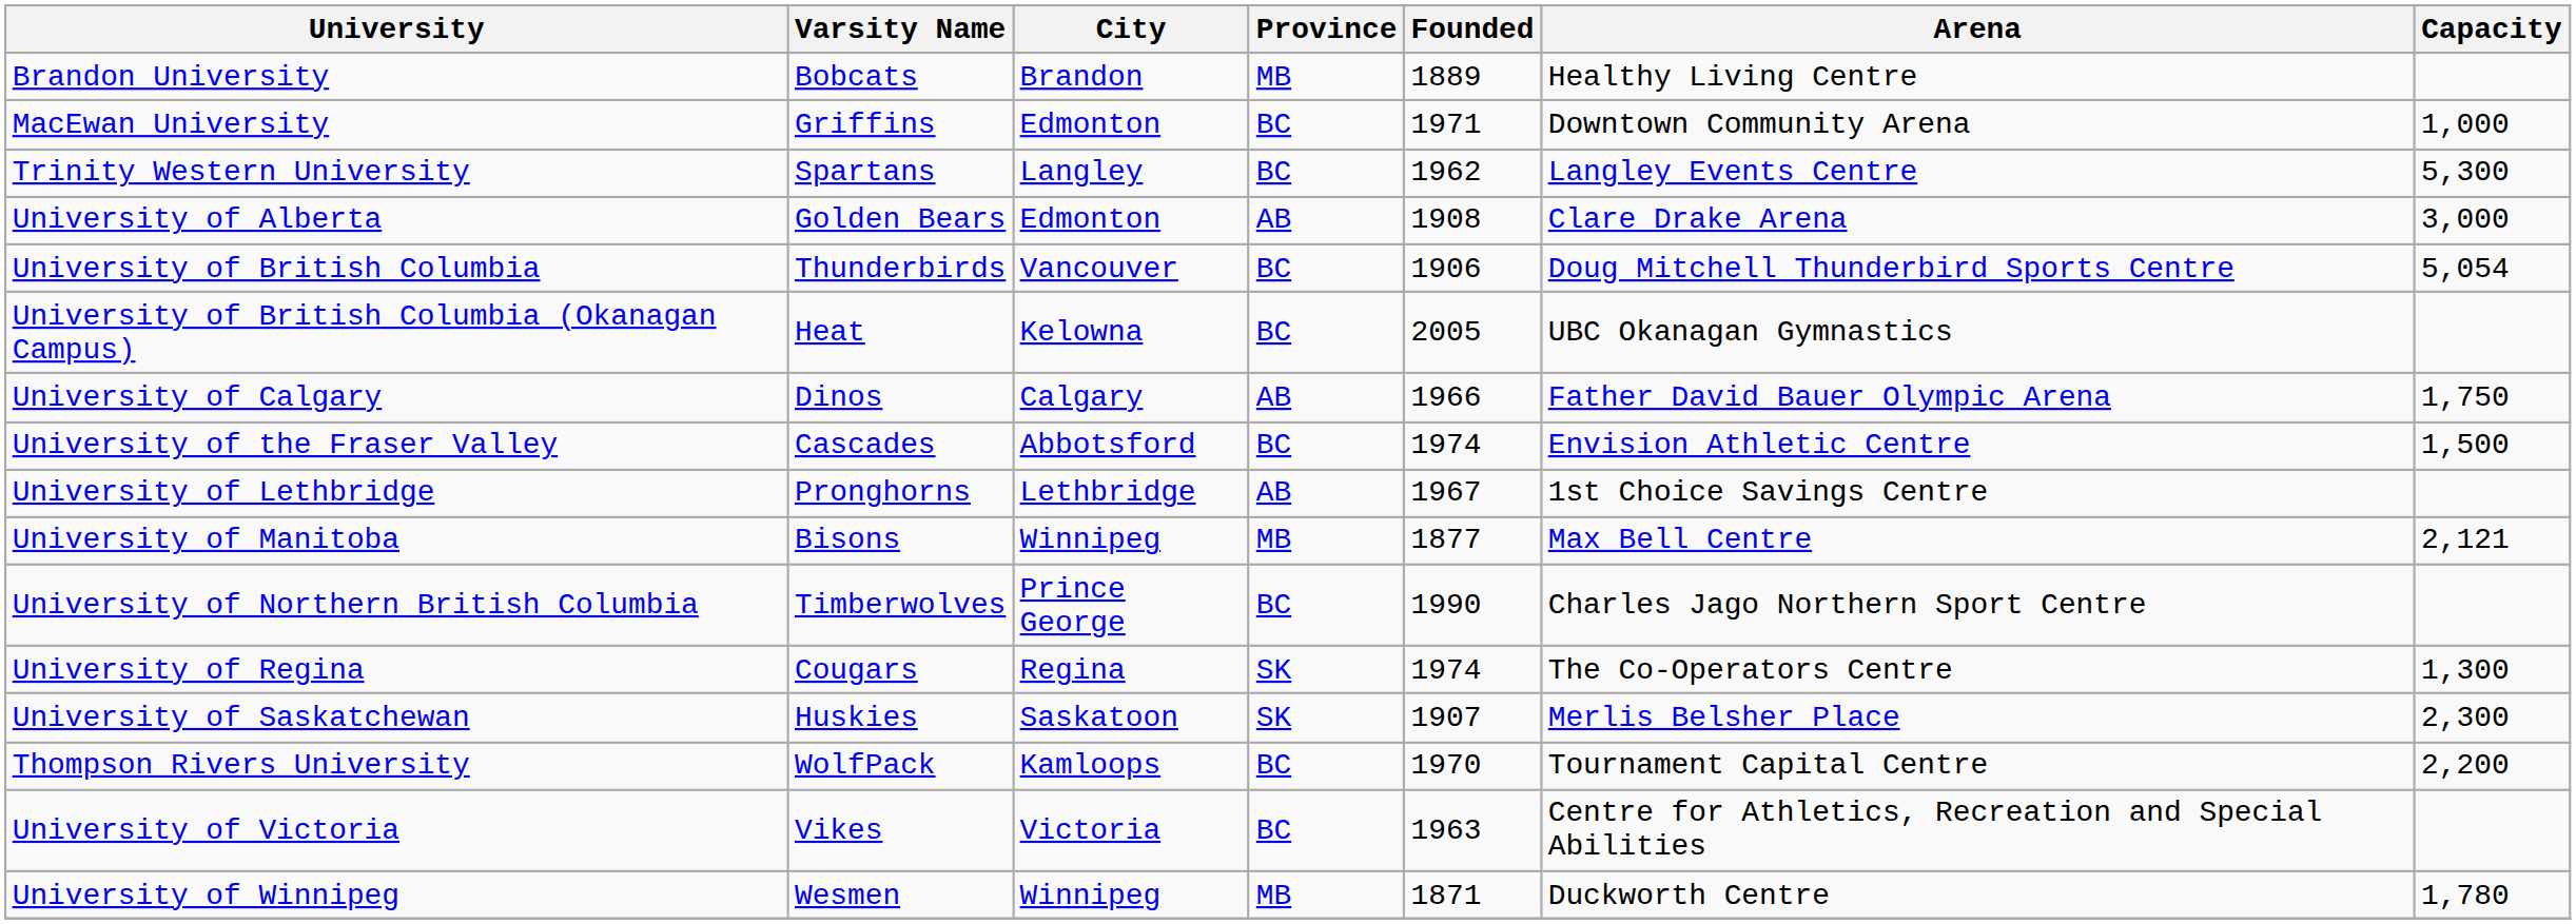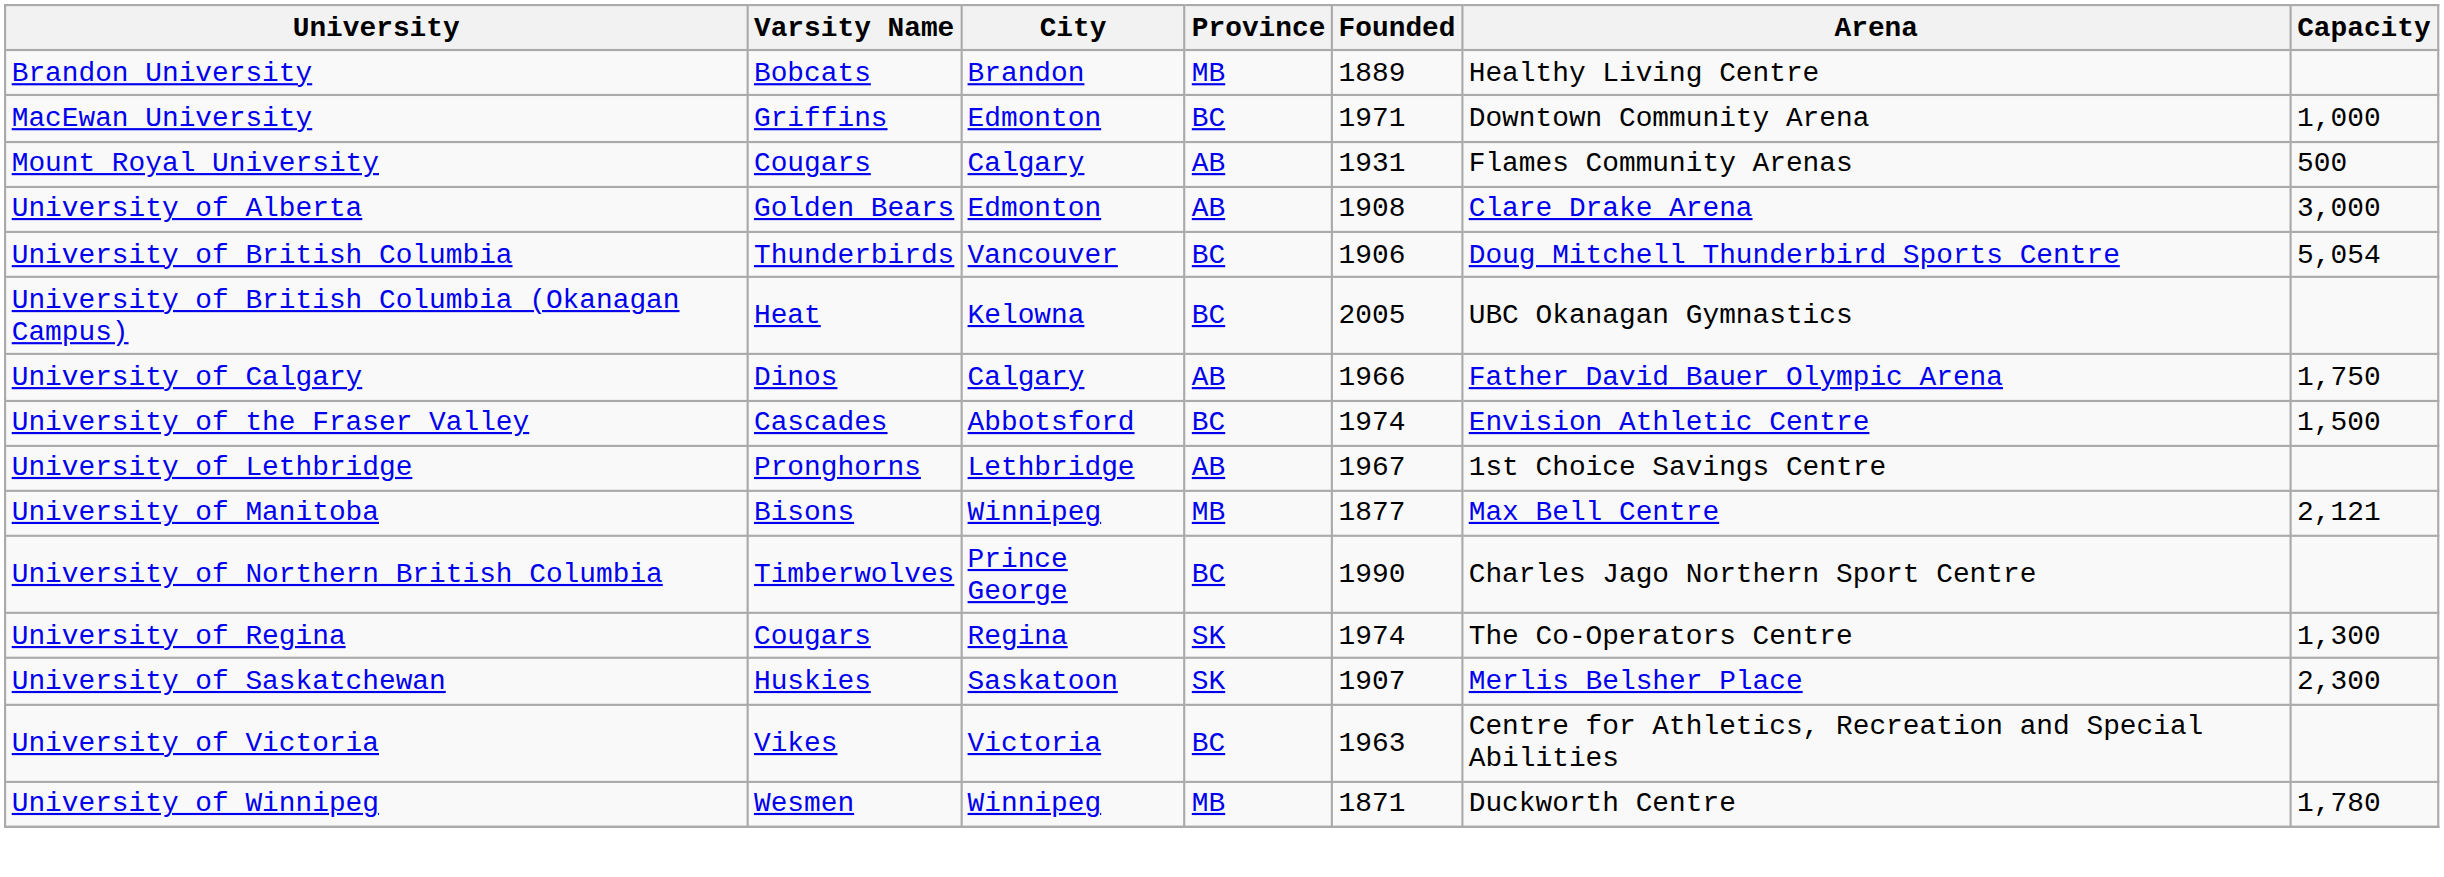 <table class="wikitable" width="90%">
 <tr>
 <th>University</th>
 <th>Varsity Name</th>
 <th>City</th>
 <th>Province</th>
 <th>Founded</th>
 <th>Arena</th>
 <th>Capacity</th>
 </tr>
 <tr>
 <td><a href='#'>Brandon University</a></td>
 <td><a href='#'>Bobcats</a></td>
 <td><a href='#'>Brandon</a></td>
 <td><a href='#'>MB</a></td>
 <td>1889</td>
 <td>Healthy Living Centre</td>
 <td></td>
 </tr>
 <tr>
 <td><a href='#'>MacEwan University</a></td>
 <td><a href='#'>Griffins</a></td>
 <td><a href='#'>Edmonton</a></td>
 <td><a href='#'>BC</a></td>
 <td>1971</td>
 <td>Downtown Community Arena</td>
 <td>1,000</td>
 </tr>
 <tr>
-<td><a href='#'>Trinity Western University</a></td>
-<td><a href='#'>Spartans</a></td>
-<td><a href='#'>Langley</a></td>
-<td><a href='#'>BC</a></td>
-<td>1962</td>
-<td><a href='#'>Langley Events Centre</a></td>
-<td>5,300</td>
+<td><a href='#'>Mount Royal University</a></td>
+<td><a href='#'>Cougars</a></td>
+<td><a href='#'>Calgary</a></td>
+<td><a href='#'>AB</a></td>
+<td>1931</td>
+<td>Flames Community Arenas</td>
+<td>500</td>
 </tr>
 <tr>
 <td><a href='#'>University of Alberta</a></td>
 <td><a href='#'>Golden Bears</a></td>
 <td><a href='#'>Edmonton</a></td>
 <td><a href='#'>AB</a></td>
 <td>1908</td>
 <td><a href='#'>Clare Drake Arena</a></td>
 <td>3,000</td>
 </tr>
 <tr>
 <td><a href='#'>University of British Columbia</a></td>
 <td><a href='#'>Thunderbirds</a></td>
 <td><a href='#'>Vancouver</a></td>
 <td><a href='#'>BC</a></td>
 <td>1906</td>
 <td><a href='#'>Doug Mitchell Thunderbird Sports Centre</a></td>
 <td>5,054</td>
 </tr>
 <tr>
 <td><a href='#'>University of British Columbia (Okanagan Campus)</a></td>
 <td><a href='#'>Heat</a></td>
 <td><a href='#'>Kelowna</a></td>
 <td><a href='#'>BC</a></td>
 <td>2005</td>
 <td>UBC Okanagan Gymnastics</td>
 <td></td>
 </tr>
 <tr>
 <td><a href='#'>University of Calgary</a></td>
 <td><a href='#'>Dinos</a></td>
 <td><a href='#'>Calgary</a></td>
 <td><a href='#'>AB</a></td>
 <td>1966</td>
 <td><a href='#'>Father David Bauer Olympic Arena</a></td>
 <td>1,750</td>
 </tr>
 <tr>
 <td><a href='#'>University of the Fraser Valley</a></td>
 <td><a href='#'>Cascades</a></td>
 <td><a href='#'>Abbotsford</a></td>
 <td><a href='#'>BC</a></td>
 <td>1974</td>
 <td><a href='#'>Envision Athletic Centre</a></td>
 <td>1,500</td>
 </tr>
 <tr>
 <td><a href='#'>University of Lethbridge</a></td>
 <td><a href='#'>Pronghorns</a></td>
 <td><a href='#'>Lethbridge</a></td>
 <td><a href='#'>AB</a></td>
 <td>1967</td>
 <td>1st Choice Savings Centre</td>
 <td></td>
 </tr>
 <tr>
 <td><a href='#'>University of Manitoba</a></td>
 <td><a href='#'>Bisons</a></td>
 <td><a href='#'>Winnipeg</a></td>
 <td><a href='#'>MB</a></td>
 <td>1877</td>
 <td><a href='#'>Max Bell Centre</a></td>
 <td>2,121</td>
 </tr>
 <tr>
 <td><a href='#'>University of Northern British Columbia</a></td>
 <td><a href='#'>Timberwolves</a></td>
 <td><a href='#'>Prince George</a></td>
 <td><a href='#'>BC</a></td>
 <td>1990</td>
 <td>Charles Jago Northern Sport Centre</td>
 <td></td>
 </tr>
 <tr>
 <td><a href='#'>University of Regina</a></td>
 <td><a href='#'>Cougars</a></td>
 <td><a href='#'>Regina</a></td>
 <td><a href='#'>SK</a></td>
 <td>1974</td>
 <td>The Co-Operators Centre</td>
 <td>1,300</td>
 </tr>
 <tr>
 <td><a href='#'>University of Saskatchewan</a></td>
 <td><a href='#'>Huskies</a></td>
 <td><a href='#'>Saskatoon</a></td>
 <td><a href='#'>SK</a></td>
 <td>1907</td>
 <td><a href='#'>Merlis Belsher Place</a></td>
 <td>2,300</td>
 </tr>
 <tr>
-<td><a href='#'>Thompson Rivers University</a></td>
-<td><a href='#'>WolfPack</a></td>
-<td><a href='#'>Kamloops</a></td>
-<td><a href='#'>BC</a></td>
-<td>1970</td>
-<td>Tournament Capital Centre</td>
-<td>2,200</td>
-</tr>
-<tr>
 <td><a href='#'>University of Victoria</a></td>
 <td><a href='#'>Vikes</a></td>
 <td><a href='#'>Victoria</a></td>
 <td><a href='#'>BC</a></td>
 <td>1963</td>
 <td>Centre for Athletics, Recreation and Special Abilities</td>
 <td></td>
 </tr>
 <tr>
 <td><a href='#'>University of Winnipeg</a></td>
 <td><a href='#'>Wesmen</a></td>
 <td><a href='#'>Winnipeg</a></td>
 <td><a href='#'>MB</a></td>
 <td>1871</td>
 <td>Duckworth Centre</td>
 <td>1,780</td>
 </tr>
 <tr>
 </tr>
 </table>
